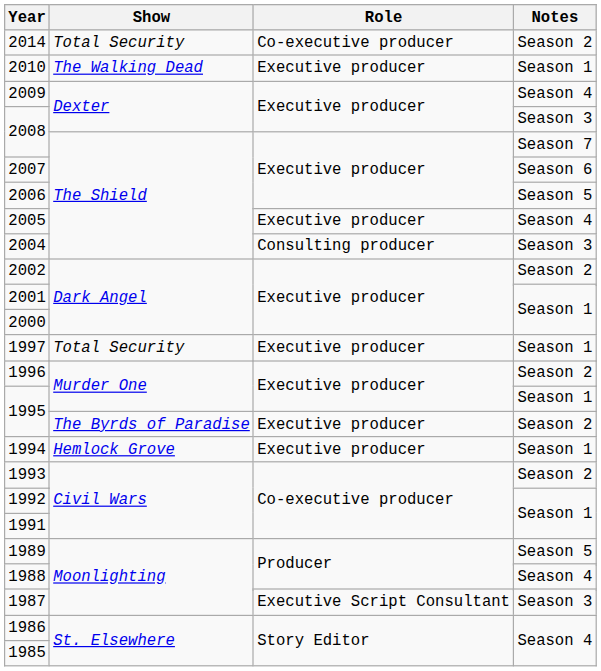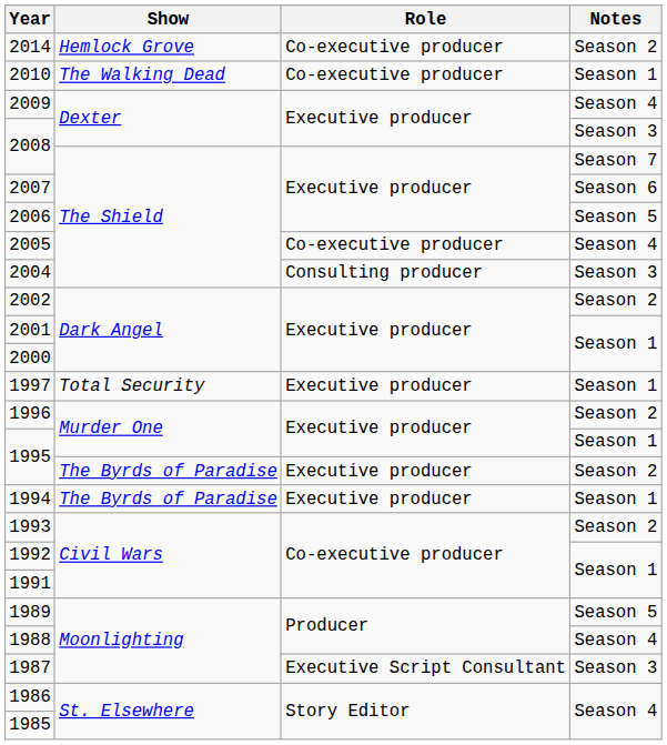 <table class="wikitable">
 <tr style="background:#ccc; text-align:center;">
 <th>Year</th>
 <th>Show</th>
 <th>Role</th>
 <th>Notes</th>
 </tr>
 <tr>
 <td>2014</td>
-<td><em>Total Security</em></td>
+<td><em><a href='#'>Hemlock Grove</a></em></td>
 <td>Co-executive producer</td>
 <td>Season 2</td>
 </tr>
 <tr>
 <td>2010</td>
 <td><em><a href='#'>The Walking Dead</a></em></td>
-<td>Executive producer</td>
+<td>Co-executive producer</td>
 <td>Season 1</td>
 </tr>
 <tr>
 <td>2009</td>
 <td rowspan=2><em><a href='#'>Dexter</a></em></td>
 <td rowspan=2>Executive producer</td>
 <td>Season 4</td>
 </tr>
 <tr>
 <td rowspan=2>2008</td>
 <td>Season 3</td>
 </tr>
 <tr>
 <td rowspan=5><em><a href='#'>The Shield</a></em></td>
 <td rowspan=3>Executive producer</td>
 <td>Season 7</td>
 </tr>
 <tr>
 <td>2007</td>
 <td>Season 6</td>
 </tr>
 <tr>
 <td>2006</td>
 <td>Season 5</td>
 </tr>
 <tr>
 <td>2005</td>
-<td>Executive producer</td>
+<td>Co-executive producer</td>
 <td>Season 4</td>
 </tr>
 <tr>
 <td>2004</td>
 <td>Consulting producer</td>
 <td>Season 3</td>
 </tr>
 <tr>
 <td>2002</td>
 <td rowspan=4><em><a href='#'>Dark Angel</a></em></td>
 <td rowspan=4>Executive producer</td>
 <td rowspan=2>Season 2</td>
 </tr>
 <tr>
 <td rowspan=2>2001</td>
 </tr>
 <tr>
 <td rowspan=2>Season 1</td>
 </tr>
 <tr>
 <td>2000</td>
 </tr>
 <tr>
 <td rowspan=2>1997</td>
 <td><em>Total Security</em></td>
 <td>Executive producer</td>
 <td>Season 1</td>
 </tr>
 <tr>
 <td rowspan=4><em><a href='#'>Murder One</a></em></td>
 <td rowspan=4>Executive producer</td>
 <td rowspan=2>Season 2</td>
 </tr>
 <tr>
 <td rowspan=2>1996</td>
 </tr>
 <tr>
 <td rowspan=2>Season 1</td>
 </tr>
 <tr>
 <td rowspan=2>1995</td>
 </tr>
 <tr>
 <td><em><a href='#'>The Byrds of Paradise</a></em></td>
 <td>Executive producer</td>
 <td>Season 2</td>
 </tr>
 <tr>
 <td>1994</td>
-<td><em><a href='#'>Hemlock Grove</a></em></td>
+<td><em><a href='#'>The Byrds of Paradise</a></em></td>
 <td>Executive producer</td>
 <td>Season 1</td>
 </tr>
 <tr>
 <td>1993</td>
 <td rowspan=4><em><a href='#'>Civil Wars</a></em></td>
 <td rowspan=4>Co-executive producer</td>
 <td rowspan=2>Season 2</td>
 </tr>
 <tr>
 <td rowspan=2>1992</td>
 </tr>
 <tr>
 <td rowspan=2>Season 1</td>
 </tr>
 <tr>
 <td>1991</td>
 </tr>
 <tr>
 <td>1989</td>
 <td rowspan=6><em><a href='#'>Moonlighting</a></em></td>
 <td rowspan=4>Producer</td>
 <td rowspan=2>Season 5</td>
 </tr>
 <tr>
 <td rowspan=2>1988</td>
 </tr>
 <tr>
 <td rowspan=2>Season 4</td>
 </tr>
 <tr>
 <td rowspan=2>1987</td>
 </tr>
 <tr>
 <td rowspan=2>Executive Script Consultant</td>
 <td rowspan=2>Season 3</td>
 </tr>
 <tr>
 <td rowspan=2>1986</td>
 </tr>
 <tr>
 <td rowspan=2><em><a href='#'>St. Elsewhere</a></em></td>
 <td rowspan=2>Story Editor</td>
 <td rowspan=2>Season 4</td>
 </tr>
 <tr>
 <td>1985</td>
 </tr>
 </table>
